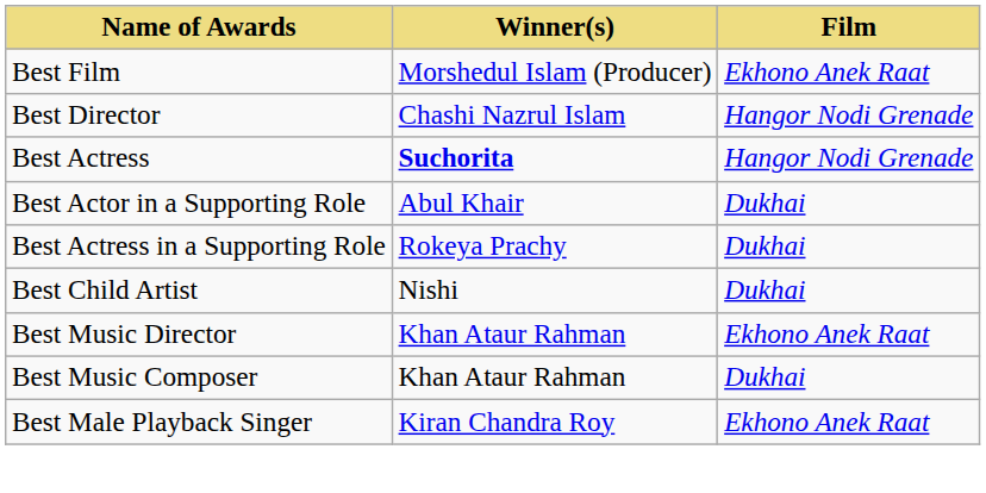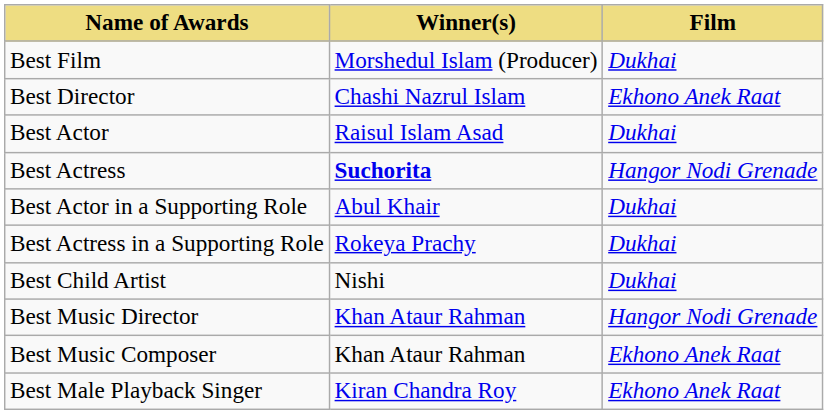 <table class="wikitable">
 <tr>
 <th style="background:#EEDD82;">Name of Awards</th>
 <th style="background:#EEDD82;">Winner(s)</th>
 <th style="background:#EEDD82;">Film</th>
 </tr>
 <tr>
 <td>Best Film</td>
 <td><a href='#'>Morshedul Islam</a> (Producer)</td>
-<td><em><a href='#'>Ekhono Anek Raat</a></em></td>
+<td><em><a href='#'>Dukhai</a></em></td>
 </tr>
 <tr>
 <td>Best Director</td>
 <td><a href='#'>Chashi Nazrul Islam</a></td>
-<td><em><a href='#'>Hangor Nodi Grenade</a></em></td>
+<td><em><a href='#'>Ekhono Anek Raat</a></em></td>
+</tr>
+<tr>
+<td>Best Actor</td>
+<td><a href='#'>Raisul Islam Asad</a></td>
+<td><em><a href='#'>Dukhai</a></em></td>
 </tr>
 <tr>
 <td>Best Actress</td>
 <td><strong><a href='#'>Suchorita</a></strong></td>
 <td><em><a href='#'>Hangor Nodi Grenade</a></em></td>
 </tr>
 <tr>
 <td>Best Actor in a Supporting Role</td>
 <td><a href='#'>Abul Khair</a></td>
 <td><em><a href='#'>Dukhai</a></em></td>
 </tr>
 <tr>
 <td>Best Actress in a Supporting Role</td>
 <td><a href='#'>Rokeya Prachy</a></td>
 <td><em><a href='#'>Dukhai</a></em></td>
 </tr>
 <tr>
 <td>Best Child Artist</td>
 <td>Nishi</td>
 <td><em><a href='#'>Dukhai</a></em></td>
 </tr>
 <tr>
 <td>Best Music Director</td>
 <td><a href='#'>Khan Ataur Rahman</a></td>
-<td><em><a href='#'>Ekhono Anek Raat</a></em></td>
+<td><em><a href='#'>Hangor Nodi Grenade</a></em></td>
 </tr>
 <tr>
 <td>Best Music Composer</td>
 <td>Khan Ataur Rahman</td>
-<td><em><a href='#'>Dukhai</a></em></td>
+<td><em><a href='#'>Ekhono Anek Raat</a></em></td>
 </tr>
 <tr>
 <td>Best Male Playback Singer</td>
 <td><a href='#'>Kiran Chandra Roy</a></td>
 <td><em><a href='#'>Ekhono Anek Raat</a></em></td>
 </tr>
 </table>
